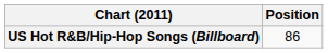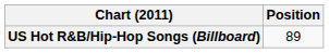 <table class="wikitable plainrowheaders">
 <tr>
 <th align="center">Chart (2011)</th>
 <th align="center">Position</th>
 </tr>
 <tr>
 <th scope="row">US Hot R&B/Hip-Hop Songs (<em>Billboard</em>)</th>
-<td align="center">86</td>
+<td align="center">89</td>
 </tr>
 </table>
